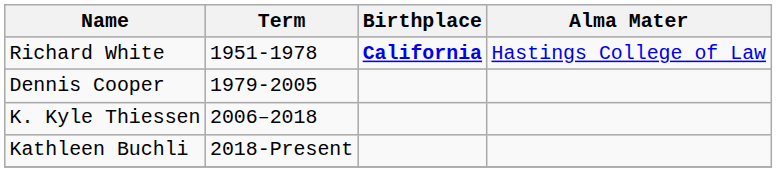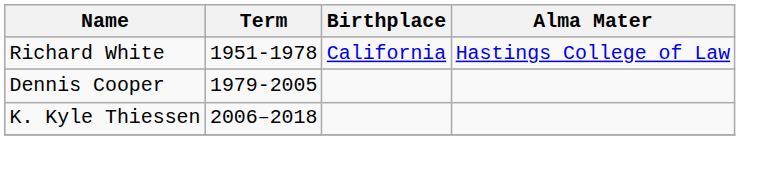 <table class="wikitable sortable">
 <tr>
 <th>Name</th>
 <th>Term</th>
 <th>Birthplace</th>
 <th>Alma Mater</th>
 </tr>
 <tr>
 <td>Richard White</td>
 <td>1951-1978</td>
-<td><strong><a href='#'>California</a></strong></td>
+<td><a href='#'>California</a></td>
 <td><a href='#'>Hastings College of Law</a></td>
 </tr>
 <tr>
 <td>Dennis Cooper</td>
 <td>1979-2005</td>
 <td></td>
 <td></td>
 </tr>
 <tr>
 <td>K. Kyle Thiessen</td>
 <td>2006–2018</td>
 <td></td>
 <td></td>
 </tr>
 <tr>
-<td>Kathleen Buchli</td>
-<td>2018-Present</td>
-<td></td>
-<td></td>
-</tr>
-<tr>
 </tr>
 </table>
